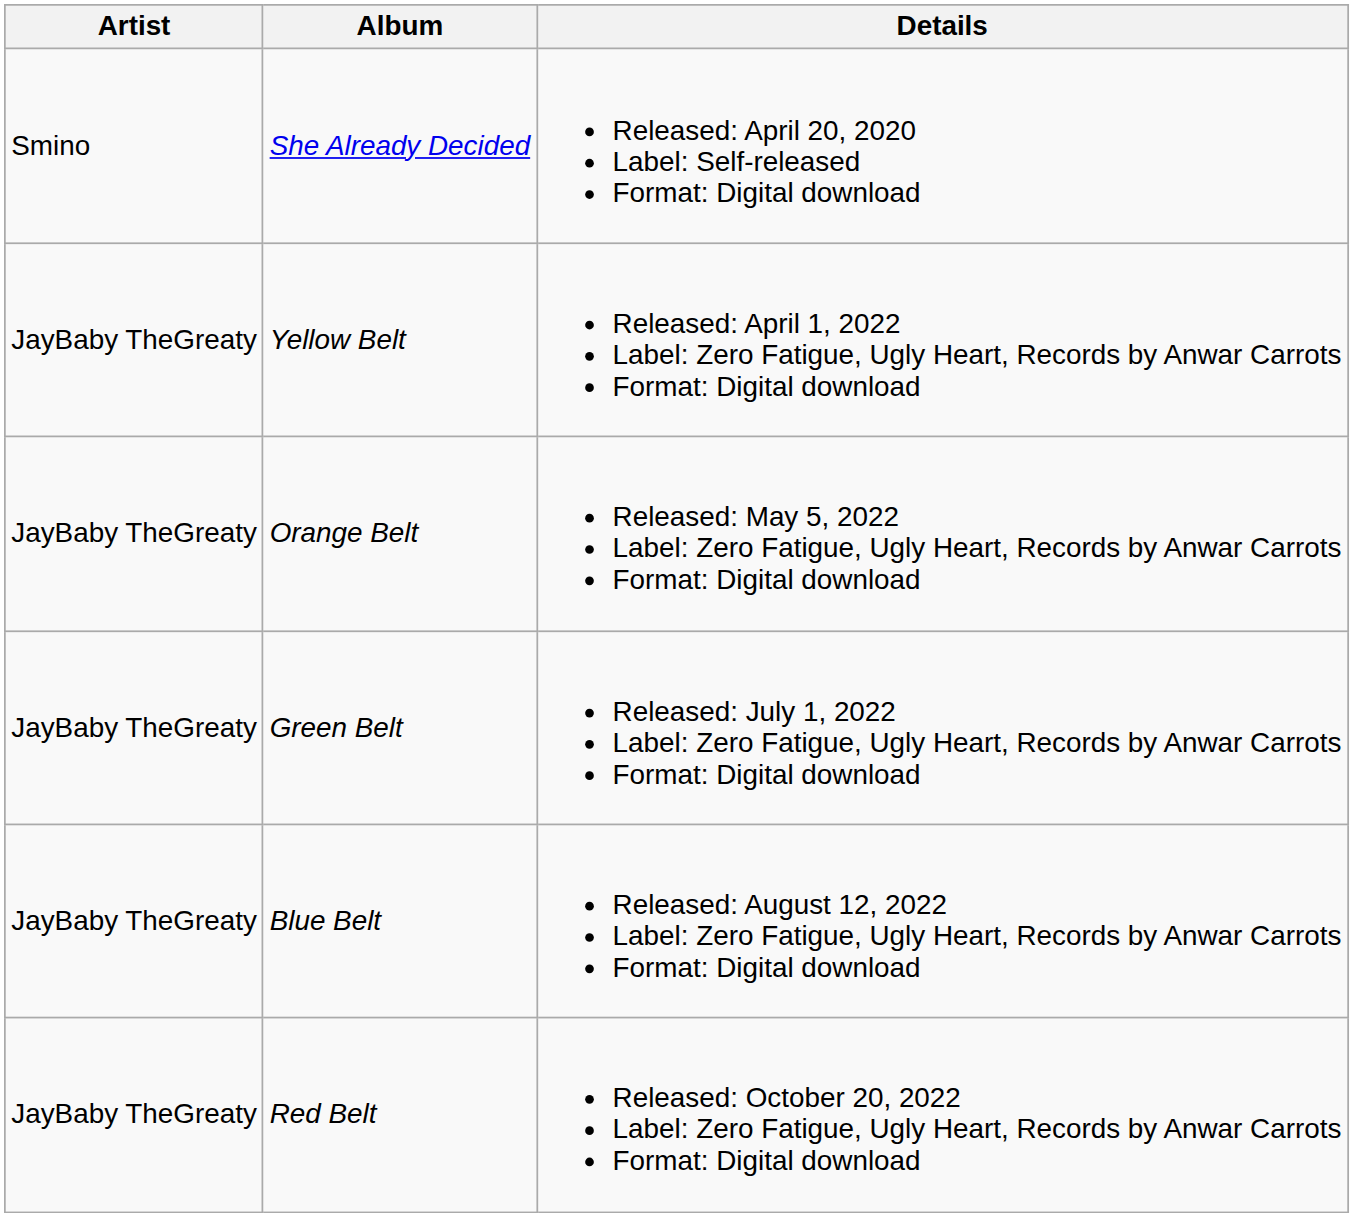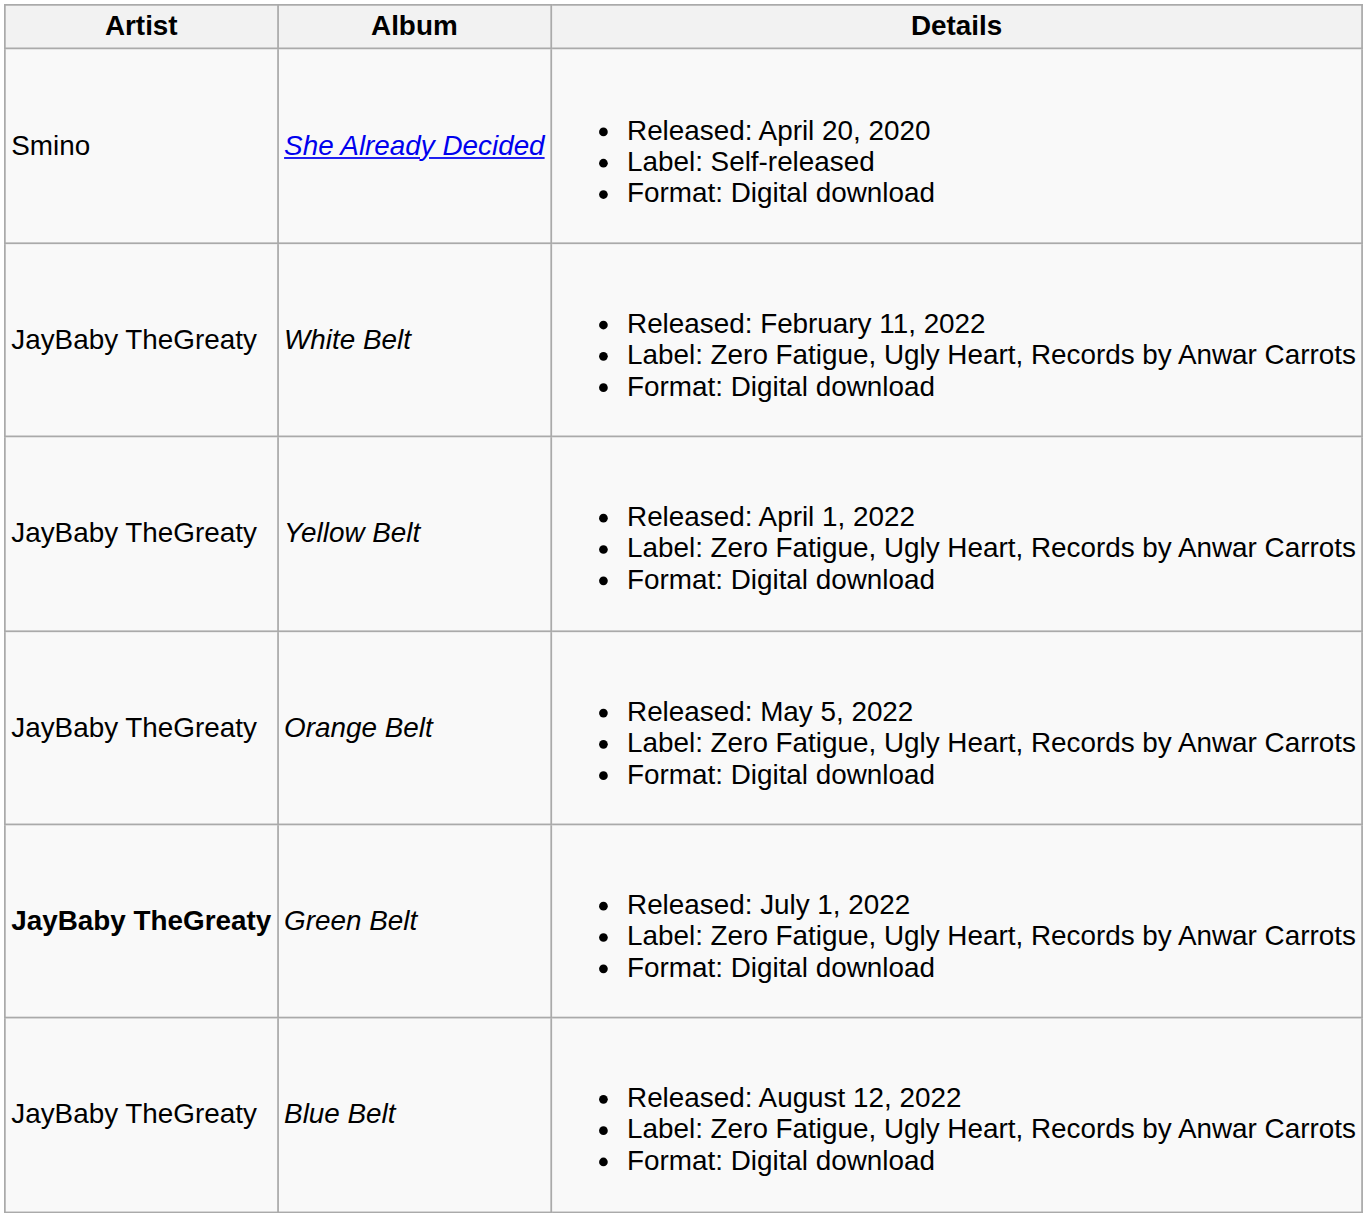 <table class="wikitable sortable">
 <tr>
 <th>Artist</th>
 <th>Album</th>
 <th class="unsortable">Details</th>
 </tr>
 <tr>
 <td>Smino</td>
 <td><em><a href='#'>She Already Decided</a></em></td>
 <td><br><ul><li>Released: April 20, 2020</li><li>Label: Self-released</li><li>Format: Digital download</li></ul></td>
 </tr>
 <tr>
 <td>JayBaby TheGreaty</td>
+<td><em>White Belt</em></td>
+<td><br><ul><li>Released: February 11, 2022</li><li>Label: Zero Fatigue, Ugly Heart, Records by Anwar Carrots</li><li>Format: Digital download</li></ul></td>
+</tr>
+<tr>
+<td>JayBaby TheGreaty</td>
 <td><em>Yellow Belt</em></td>
 <td><br><ul><li>Released: April 1, 2022</li><li>Label: Zero Fatigue, Ugly Heart, Records by Anwar Carrots</li><li>Format: Digital download</li></ul></td>
 </tr>
 <tr>
 <td>JayBaby TheGreaty</td>
 <td><em>Orange Belt</em></td>
 <td><br><ul><li>Released: May 5, 2022</li><li>Label: Zero Fatigue, Ugly Heart, Records by Anwar Carrots</li><li>Format: Digital download</li></ul></td>
 </tr>
 <tr>
-<td>JayBaby TheGreaty</td>
+<td><strong>JayBaby TheGreaty</strong></td>
 <td><em>Green Belt</em></td>
 <td><br><ul><li>Released: July 1, 2022</li><li>Label: Zero Fatigue, Ugly Heart, Records by Anwar Carrots</li><li>Format: Digital download</li></ul></td>
 </tr>
 <tr>
 <td>JayBaby TheGreaty</td>
 <td><em>Blue Belt</em></td>
 <td><br><ul><li>Released: August 12, 2022</li><li>Label: Zero Fatigue, Ugly Heart, Records by Anwar Carrots</li><li>Format: Digital download</li></ul></td>
 </tr>
-<tr>
-<td>JayBaby TheGreaty</td>
-<td><em>Red Belt</em></td>
-<td><br><ul><li>Released: October 20, 2022</li><li>Label: Zero Fatigue, Ugly Heart, Records by Anwar Carrots</li><li>Format: Digital download</li></ul></td>
-</tr>
 </table>
